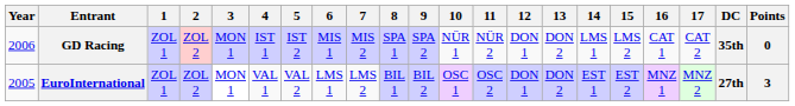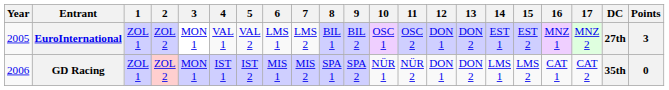 <table class="wikitable" style="text-align:center; font-size:85%">
 <tr>
 <th>Year</th>
 <th>Entrant</th>
 <th>1</th>
 <th>2</th>
 <th>3</th>
 <th>4</th>
 <th>5</th>
 <th>6</th>
 <th>7</th>
 <th>8</th>
 <th>9</th>
 <th>10</th>
 <th>11</th>
 <th>12</th>
 <th>13</th>
 <th>14</th>
 <th>15</th>
 <th>16</th>
 <th>17</th>
 <th>DC</th>
 <th>Points</th>
 </tr>
 <tr>
+<td><a href='#'>2005</a></td>
+<th><a href='#'>EuroInternational</a></th>
+<td style="background:#CFCFFF;"><a href='#'>ZOL<br>1</a><br></td>
+<td style="background:#CFCFFF;"><a href='#'>ZOL<br>2</a><br></td>
+<td style="background:#FFFFFF;"><a href='#'>MON<br>1</a><br></td>
+<td><a href='#'>VAL<br>1</a></td>
+<td><a href='#'>VAL<br>2</a></td>
+<td><a href='#'>LMS<br>1</a></td>
+<td><a href='#'>LMS<br>2</a></td>
+<td style="background:#CFCFFF;"><a href='#'>BIL<br>1</a><br></td>
+<td style="background:#CFCFFF;"><a href='#'>BIL<br>2</a><br></td>
+<td style="background:#EFCFFF;"><a href='#'>OSC<br>1</a><br></td>
+<td style="background:#CFCFFF;"><a href='#'>OSC<br>2</a><br></td>
+<td style="background:#CFCFFF;"><a href='#'>DON<br>1</a><br></td>
+<td style="background:#CFCFFF;"><a href='#'>DON<br>2</a><br></td>
+<td style="background:#CFCFFF;"><a href='#'>EST<br>1</a><br></td>
+<td style="background:#CFCFFF;"><a href='#'>EST<br>2</a><br></td>
+<td style="background:#EFCFFF;"><a href='#'>MNZ<br>1</a><br></td>
+<td style="background:#DFFFDF;"><a href='#'>MNZ<br>2</a><br></td>
+<th>27th</th>
+<th>3</th>
+</tr>
+<tr>
 <td><a href='#'>2006</a></td>
 <th nowrap>GD Racing</th>
 <td style="background:#CFCFFF;"><a href='#'>ZOL<br>1</a><br></td>
 <td style="background:#FFCFCF;"><a href='#'>ZOL<br>2</a><br></td>
 <td style="background:#CFCFFF;"><a href='#'>MON<br>1</a><br></td>
 <td style="background:#CFCFFF;"><a href='#'>IST<br>1</a><br></td>
 <td style="background:#CFCFFF;"><a href='#'>IST<br>2</a><br></td>
 <td style="background:#CFCFFF;"><a href='#'>MIS<br>1</a><br></td>
 <td style="background:#CFCFFF;"><a href='#'>MIS<br>2</a><br></td>
 <td style="background:#CFCFFF;"><a href='#'>SPA<br>1</a><br></td>
 <td style="background:#CFCFFF;"><a href='#'>SPA<br>2</a><br></td>
 <td><a href='#'>NÜR<br>1</a></td>
 <td><a href='#'>NÜR<br>2</a></td>
 <td><a href='#'>DON<br>1</a></td>
 <td><a href='#'>DON<br>2</a></td>
 <td><a href='#'>LMS<br>1</a></td>
 <td><a href='#'>LMS<br>2</a></td>
 <td><a href='#'>CAT<br>1</a></td>
 <td><a href='#'>CAT<br>2</a></td>
 <th>35th</th>
 <th>0</th>
 </tr>
-<tr>
-<td><a href='#'>2005</a></td>
-<th><a href='#'>EuroInternational</a></th>
-<td style="background:#CFCFFF;"><a href='#'>ZOL<br>1</a><br></td>
-<td style="background:#CFCFFF;"><a href='#'>ZOL<br>2</a><br></td>
-<td style="background:#FFFFFF;"><a href='#'>MON<br>1</a><br></td>
-<td><a href='#'>VAL<br>1</a></td>
-<td><a href='#'>VAL<br>2</a></td>
-<td><a href='#'>LMS<br>1</a></td>
-<td><a href='#'>LMS<br>2</a></td>
-<td style="background:#CFCFFF;"><a href='#'>BIL<br>1</a><br></td>
-<td style="background:#CFCFFF;"><a href='#'>BIL<br>2</a><br></td>
-<td style="background:#EFCFFF;"><a href='#'>OSC<br>1</a><br></td>
-<td style="background:#CFCFFF;"><a href='#'>OSC<br>2</a><br></td>
-<td style="background:#CFCFFF;"><a href='#'>DON<br>1</a><br></td>
-<td style="background:#CFCFFF;"><a href='#'>DON<br>2</a><br></td>
-<td style="background:#CFCFFF;"><a href='#'>EST<br>1</a><br></td>
-<td style="background:#CFCFFF;"><a href='#'>EST<br>2</a><br></td>
-<td style="background:#EFCFFF;"><a href='#'>MNZ<br>1</a><br></td>
-<td style="background:#DFFFDF;"><a href='#'>MNZ<br>2</a><br></td>
-<th>27th</th>
-<th>3</th>
-</tr>
 </table>
